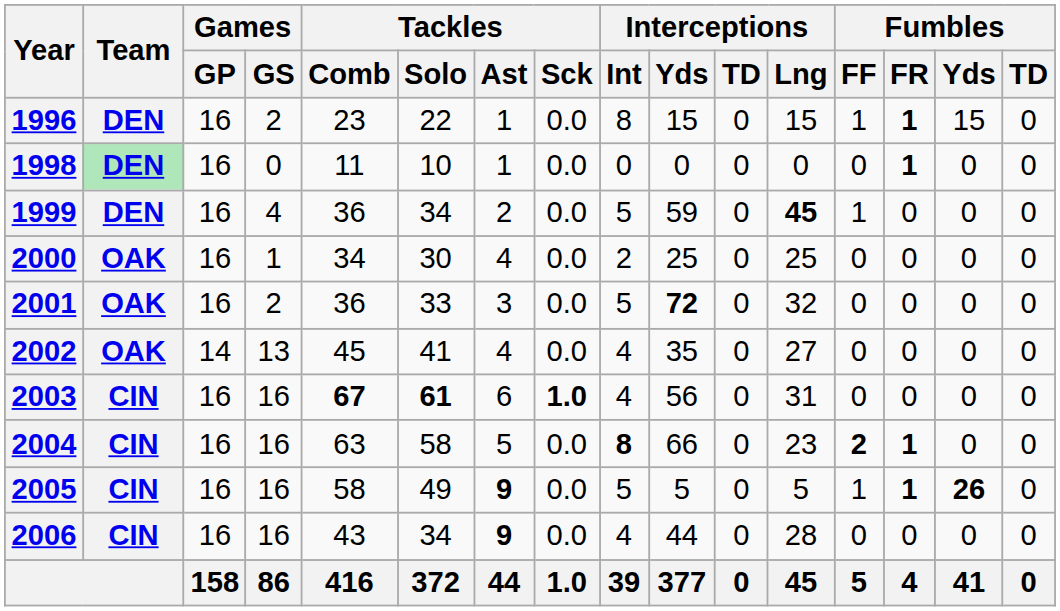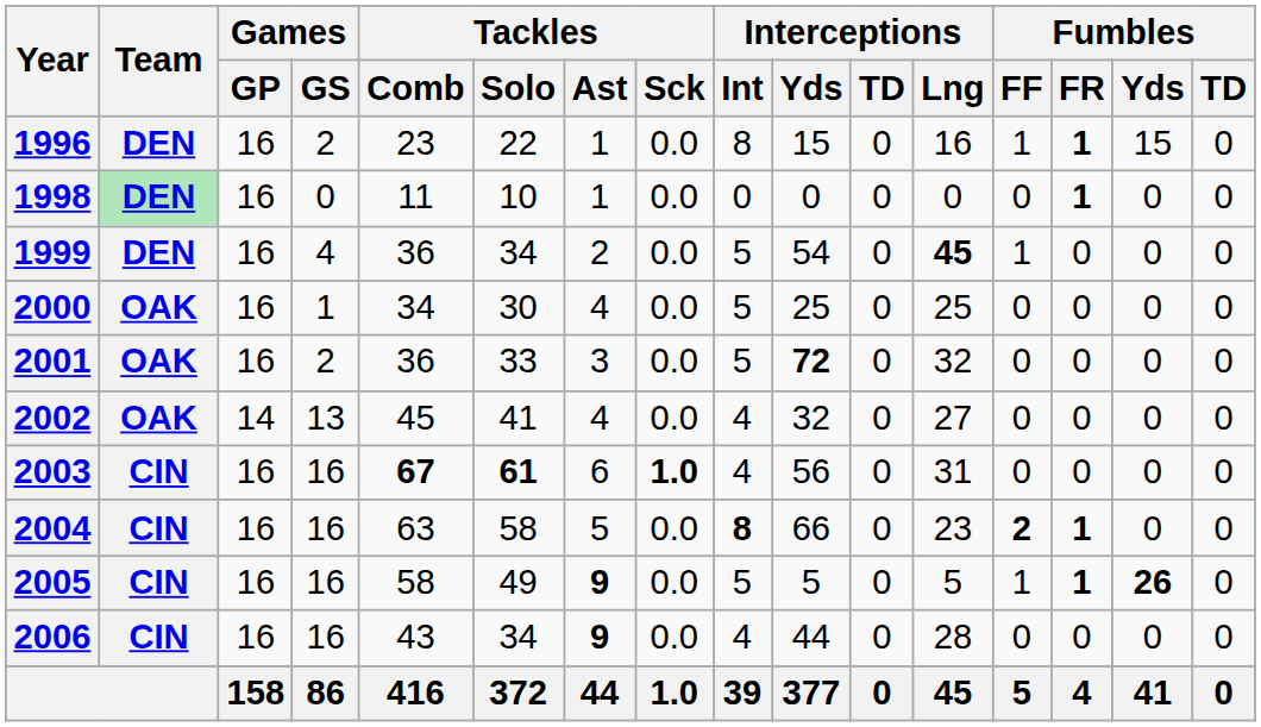 <table class="wikitable" style="text-align:center">
 <tr>
 <th rowspan="2">Year</th>
 <th rowspan="2">Team</th>
 <th colspan="2">Games</th>
 <th colspan="4">Tackles</th>
 <th colspan="4">Interceptions</th>
 <th colspan="4">Fumbles</th>
 </tr>
 <tr>
 <th>GP</th>
 <th>GS</th>
 <th>Comb</th>
 <th>Solo</th>
 <th>Ast</th>
 <th>Sck</th>
 <th>Int</th>
 <th>Yds</th>
 <th>TD</th>
 <th>Lng</th>
 <th>FF</th>
 <th>FR</th>
 <th>Yds</th>
 <th>TD</th>
 </tr>
 <tr>
 <th><a href='#'>1996</a></th>
 <th><a href='#'>DEN</a></th>
 <td>16</td>
 <td>2</td>
 <td>23</td>
 <td>22</td>
 <td>1</td>
 <td>0.0</td>
 <td>8</td>
 <td>15</td>
 <td>0</td>
-<td>15</td>
+<td>16</td>
 <td>1</td>
 <td><strong>1</strong></td>
 <td>15</td>
 <td>0</td>
 </tr>
 <tr>
 <th><a href='#'>1998</a></th>
 <th style="background:#afe6ba; width:3em;"><a href='#'>DEN</a></th>
 <td>16</td>
 <td>0</td>
 <td>11</td>
 <td>10</td>
 <td>1</td>
 <td>0.0</td>
 <td>0</td>
 <td>0</td>
 <td>0</td>
 <td>0</td>
 <td>0</td>
 <td><strong>1</strong></td>
 <td>0</td>
 <td>0</td>
 </tr>
 <tr>
 <th><a href='#'>1999</a></th>
 <th><a href='#'>DEN</a></th>
 <td>16</td>
 <td>4</td>
 <td>36</td>
 <td>34</td>
 <td>2</td>
 <td>0.0</td>
 <td>5</td>
-<td>59</td>
+<td>54</td>
 <td>0</td>
 <td><strong>45</strong></td>
 <td>1</td>
 <td>0</td>
 <td>0</td>
 <td>0</td>
 </tr>
 <tr>
 <th><a href='#'>2000</a></th>
 <th><a href='#'>OAK</a></th>
 <td>16</td>
 <td>1</td>
 <td>34</td>
 <td>30</td>
 <td>4</td>
 <td>0.0</td>
-<td>2</td>
+<td>5</td>
 <td>25</td>
 <td>0</td>
 <td>25</td>
 <td>0</td>
 <td>0</td>
 <td>0</td>
 <td>0</td>
 </tr>
 <tr>
 <th><a href='#'>2001</a></th>
 <th><a href='#'>OAK</a></th>
 <td>16</td>
 <td>2</td>
 <td>36</td>
 <td>33</td>
 <td>3</td>
 <td>0.0</td>
 <td>5</td>
 <td><strong>72</strong></td>
 <td>0</td>
 <td>32</td>
 <td>0</td>
 <td>0</td>
 <td>0</td>
 <td>0</td>
 </tr>
 <tr>
 <th><a href='#'>2002</a></th>
 <th><a href='#'>OAK</a></th>
 <td>14</td>
 <td>13</td>
 <td>45</td>
 <td>41</td>
 <td>4</td>
 <td>0.0</td>
 <td>4</td>
-<td>35</td>
+<td>32</td>
 <td>0</td>
 <td>27</td>
 <td>0</td>
 <td>0</td>
 <td>0</td>
 <td>0</td>
 </tr>
 <tr>
 <th><a href='#'>2003</a></th>
 <th><a href='#'>CIN</a></th>
 <td>16</td>
 <td>16</td>
 <td><strong>67</strong></td>
 <td><strong>61</strong></td>
 <td>6</td>
 <td><strong>1.0</strong></td>
 <td>4</td>
 <td>56</td>
 <td>0</td>
 <td>31</td>
 <td>0</td>
 <td>0</td>
 <td>0</td>
 <td>0</td>
 </tr>
 <tr>
 <th><a href='#'>2004</a></th>
 <th><a href='#'>CIN</a></th>
 <td>16</td>
 <td>16</td>
 <td>63</td>
 <td>58</td>
 <td>5</td>
 <td>0.0</td>
 <td><strong>8</strong></td>
 <td>66</td>
 <td>0</td>
 <td>23</td>
 <td><strong>2</strong></td>
 <td><strong>1</strong></td>
 <td>0</td>
 <td>0</td>
 </tr>
 <tr>
 <th><a href='#'>2005</a></th>
 <th><a href='#'>CIN</a></th>
 <td>16</td>
 <td>16</td>
 <td>58</td>
 <td>49</td>
 <td><strong>9</strong></td>
 <td>0.0</td>
 <td>5</td>
 <td>5</td>
 <td>0</td>
 <td>5</td>
 <td>1</td>
 <td><strong>1</strong></td>
 <td><strong>26</strong></td>
 <td>0</td>
 </tr>
 <tr>
 <th><a href='#'>2006</a></th>
 <th><a href='#'>CIN</a></th>
 <td>16</td>
 <td>16</td>
 <td>43</td>
 <td>34</td>
 <td><strong>9</strong></td>
 <td>0.0</td>
 <td>4</td>
 <td>44</td>
 <td>0</td>
 <td>28</td>
 <td>0</td>
 <td>0</td>
 <td>0</td>
 <td>0</td>
 </tr>
 <tr>
 <th colspan="2"></th>
 <th>158</th>
 <th>86</th>
 <th>416</th>
 <th>372</th>
 <th>44</th>
 <th>1.0</th>
 <th>39</th>
 <th>377</th>
 <th>0</th>
 <th>45</th>
 <th>5</th>
 <th>4</th>
 <th>41</th>
 <th>0</th>
 </tr>
 </table>
